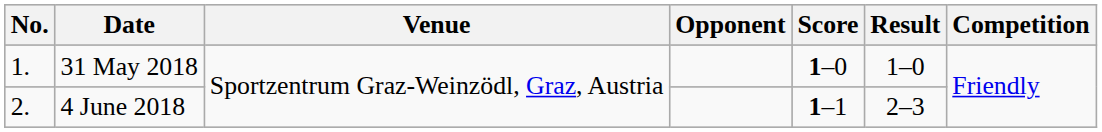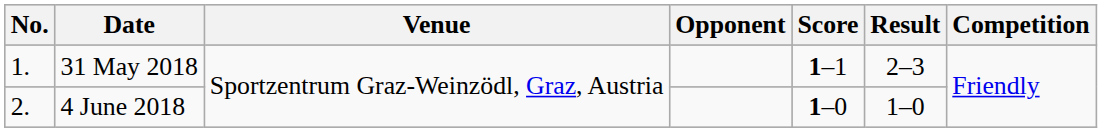 <table class="wikitable" style="font-size:100%;">
 <tr>
 <th>No.</th>
 <th>Date</th>
 <th>Venue</th>
 <th>Opponent</th>
 <th>Score</th>
 <th>Result</th>
 <th>Competition</th>
 </tr>
 <tr>
 <td>1.</td>
 <td>31 May 2018</td>
 <td rowspan=2>Sportzentrum Graz-Weinzödl, <a href='#'>Graz</a>, Austria</td>
 <td></td>
-<td align=center><strong>1</strong>–0</td>
-<td align=center>1–0</td>
+<td align=center><strong>1</strong>–1</td>
+<td align=center>2–3</td>
 <td rowspan=2><a href='#'>Friendly</a></td>
 </tr>
 <tr>
 <td>2.</td>
 <td>4 June 2018</td>
 <td></td>
-<td align=center><strong>1</strong>–1</td>
-<td align=center>2–3</td>
+<td align=center><strong>1</strong>–0</td>
+<td align=center>1–0</td>
 </tr>
 </table>
